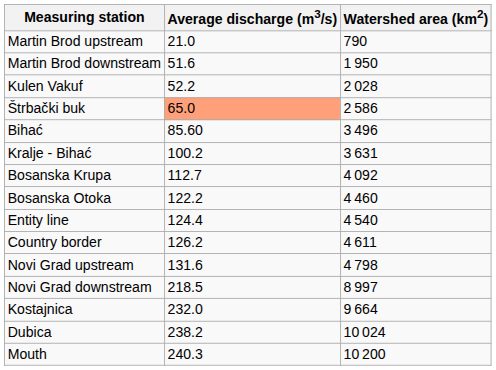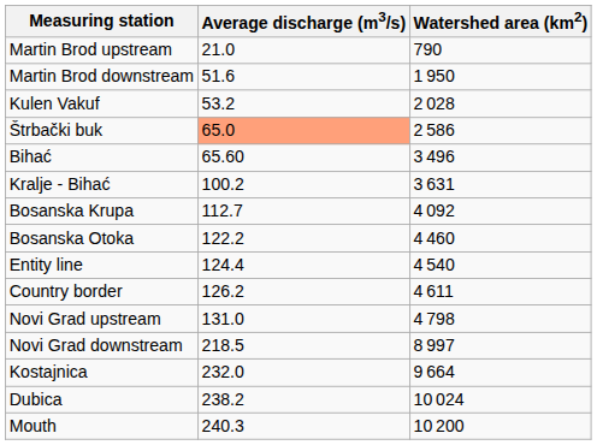 <table class="wikitable">
 <tr>
 <th>Measuring station</th>
 <th>Average discharge (m<sup>3</sup>/s)</th>
 <th>Watershed area (km<sup>2</sup>)</th>
 </tr>
 <tr>
 <td>Martin Brod upstream</td>
 <td>21.0</td>
 <td>790</td>
 </tr>
 <tr>
 <td>Martin Brod downstream</td>
 <td>51.6</td>
 <td>1 950</td>
 </tr>
 <tr>
 <td>Kulen Vakuf</td>
-<td>52.2</td>
+<td>53.2</td>
 <td>2 028</td>
 </tr>
 <tr>
 <td>Štrbački buk</td>
 <td style="background: lightsalmon;">65.0</td>
 <td>2 586</td>
 </tr>
 <tr>
 <td>Bihać</td>
-<td>85.60</td>
+<td>65.60</td>
 <td>3 496</td>
 </tr>
 <tr>
 <td>Kralje - Bihać</td>
 <td>100.2</td>
 <td>3 631</td>
 </tr>
 <tr>
 <td>Bosanska Krupa</td>
 <td>112.7</td>
 <td>4 092</td>
 </tr>
 <tr>
 <td>Bosanska Otoka</td>
 <td>122.2</td>
 <td>4 460</td>
 </tr>
 <tr>
 <td>Entity line</td>
 <td>124.4</td>
 <td>4 540</td>
 </tr>
 <tr>
 <td>Country border</td>
 <td>126.2</td>
 <td>4 611</td>
 </tr>
 <tr>
 <td>Novi Grad upstream</td>
-<td>131.6</td>
+<td>131.0</td>
 <td>4 798</td>
 </tr>
 <tr>
 <td>Novi Grad downstream</td>
 <td>218.5</td>
 <td>8 997</td>
 </tr>
 <tr>
 <td>Kostajnica</td>
 <td>232.0</td>
 <td>9 664</td>
 </tr>
 <tr>
 <td>Dubica</td>
 <td>238.2</td>
 <td>10 024</td>
 </tr>
 <tr>
 <td>Mouth</td>
 <td>240.3</td>
 <td>10 200</td>
 </tr>
 </table>
